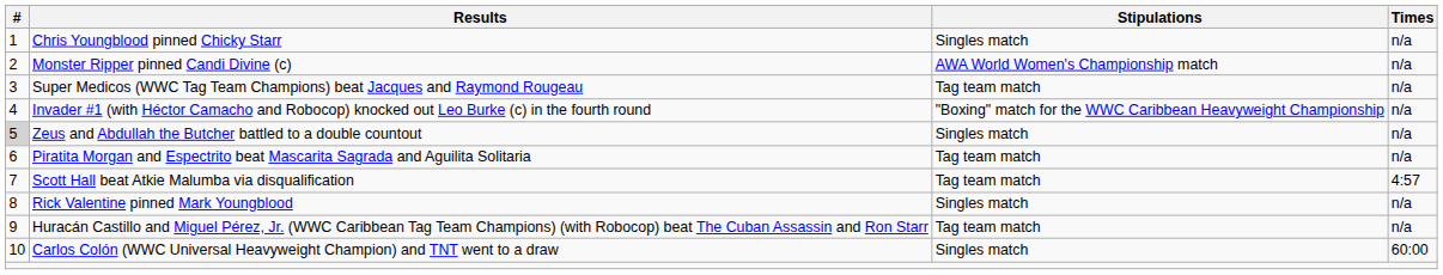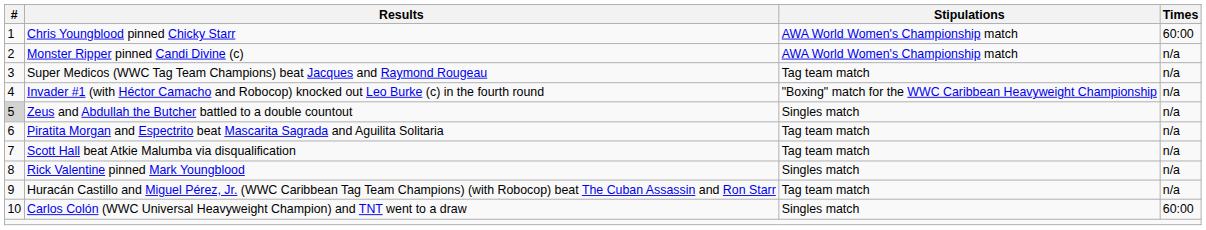 <table style="font-size: 85%" class="wikitable sortable">
 <tr>
 <th><strong>#</strong></th>
 <th><strong>Results</strong></th>
 <th><strong>Stipulations</strong></th>
 <th><strong>Times</strong></th>
 </tr>
 <tr>
 <td>1</td>
 <td><a href='#'>Chris Youngblood</a> pinned <a href='#'>Chicky Starr</a></td>
-<td>Singles match</td>
-<td>n/a</td>
+<td><a href='#'>AWA World Women's Championship</a> match </td>
+<td>60:00</td>
 </tr>
 <tr>
 <td>2</td>
 <td><a href='#'>Monster Ripper</a> pinned <a href='#'>Candi Divine</a> (c)</td>
 <td><a href='#'>AWA World Women's Championship</a> match </td>
 <td>n/a</td>
 </tr>
 <tr>
 <td>3</td>
 <td>Super Medicos (WWC Tag Team Champions) beat <a href='#'>Jacques</a> and <a href='#'>Raymond Rougeau</a></td>
 <td>Tag team match</td>
 <td>n/a</td>
 </tr>
 <tr>
 <td>4</td>
 <td><a href='#'>Invader #1</a> (with <a href='#'>Héctor Camacho</a> and Robocop) knocked out <a href='#'>Leo Burke</a> (c) in the fourth round</td>
 <td>"Boxing" match for the <a href='#'>WWC Caribbean Heavyweight Championship</a></td>
 <td>n/a</td>
 </tr>
 <tr>
 <td style="background: lightgrey;">5</td>
 <td><a href='#'>Zeus</a> and <a href='#'>Abdullah the Butcher</a> battled to a double countout</td>
 <td>Singles match</td>
 <td>n/a</td>
 </tr>
 <tr>
 <td>6</td>
 <td><a href='#'>Piratita Morgan</a> and <a href='#'>Espectrito</a> beat <a href='#'>Mascarita Sagrada</a> and Aguilita Solitaria</td>
 <td>Tag team match</td>
 <td>n/a</td>
 </tr>
 <tr>
 <td>7</td>
 <td><a href='#'>Scott Hall</a> beat Atkie Malumba via disqualification</td>
 <td>Tag team match</td>
-<td>4:57</td>
+<td>n/a</td>
 </tr>
 <tr>
 <td>8</td>
 <td><a href='#'>Rick Valentine</a> pinned <a href='#'>Mark Youngblood</a></td>
 <td>Singles match</td>
 <td>n/a</td>
 </tr>
 <tr>
 <td>9</td>
 <td>Huracán Castillo and <a href='#'>Miguel Pérez, Jr.</a> (WWC Caribbean Tag Team Champions) (with Robocop) beat <a href='#'>The Cuban Assassin</a> and <a href='#'>Ron Starr</a></td>
 <td>Tag team match</td>
 <td>n/a</td>
 </tr>
 <tr>
 <td>10</td>
 <td><a href='#'>Carlos Colón</a> (WWC Universal Heavyweight Champion) and <a href='#'>TNT</a> went to a draw</td>
 <td>Singles match</td>
 <td>60:00</td>
 </tr>
 <tr>
 <td colspan=4></td>
 </tr>
 </table>
